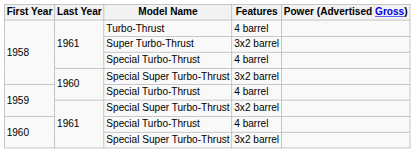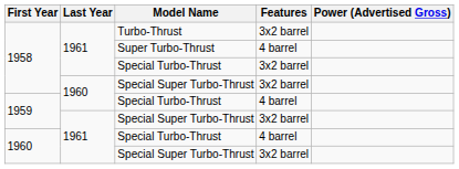 <table class="wikitable"  style="float:center;">
 <tr>
 <th>First Year</th>
 <th>Last Year</th>
 <th>Model Name</th>
 <th>Features</th>
 <th>Power (Advertised <a href='#'>Gross</a>)</th>
 </tr>
 <tr>
 <td rowspan="4">1958</td>
 <td rowspan="3">1961</td>
 <td>Turbo-Thrust</td>
+<td>3x2 barrel</td>
+<td></td>
+</tr>
+<tr>
+<td>Super Turbo-Thrust</td>
 <td>4 barrel</td>
 <td></td>
 </tr>
 <tr>
-<td>Super Turbo-Thrust</td>
+<td>Special Turbo-Thrust</td>
 <td>3x2 barrel</td>
-<td></td>
-</tr>
-<tr>
-<td>Special Turbo-Thrust</td>
-<td>4 barrel</td>
 <td></td>
 </tr>
 <tr>
 <td rowspan="2">1960</td>
 <td>Special Super Turbo-Thrust</td>
 <td>3x2 barrel</td>
 <td></td>
 </tr>
 <tr>
 <td rowspan="2">1959</td>
 <td>Special Turbo-Thrust</td>
 <td>4 barrel</td>
 <td></td>
 </tr>
 <tr>
 <td rowspan="3">1961</td>
 <td>Special Super Turbo-Thrust</td>
 <td>3x2 barrel</td>
 <td></td>
 </tr>
 <tr>
 <td rowspan="2">1960</td>
 <td>Special Turbo-Thrust</td>
 <td>4 barrel</td>
 <td></td>
 </tr>
 <tr>
 <td>Special Super Turbo-Thrust</td>
 <td>3x2 barrel</td>
 <td></td>
 </tr>
 </table>
